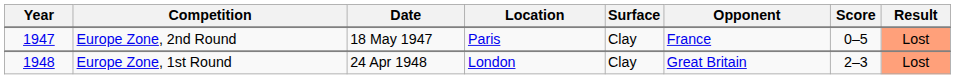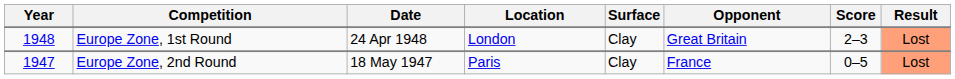 <table class="wikitable collapsible collapsed">
 <tr>
 <th style="width:70px;">Year</th>
 <th style="width:300px;">Competition</th>
 <th style="width:125px;">Date</th>
 <th style="width:150px;">Location</th>
 <th style="width:60px:">Surface</th>
 <th style="width:180px;">Opponent</th>
 <th style="width:50px;">Score</th>
 <th style="width:70px;">Result</th>
 </tr>
 <tr style="border-top:2px solid gray;">
+<td style="text-align:center;" rowspan="1"><a href='#'>1948</a></td>
+<td><a href='#'>Europe Zone</a>, 1st Round</td>
+<td>24 Apr 1948</td>
+<td> <a href='#'>London</a></td>
+<td>Clay</td>
+<td> <a href='#'>Great Britain</a></td>
+<td align="center">2–3</td>
+<td align="center" bgcolor="FFA07A">Lost</td>
+</tr>
+<tr style="border-top:2px solid gray;">
 <td style="text-align:center;" rowspan="1"><a href='#'>1947</a></td>
 <td><a href='#'>Europe Zone</a>, 2nd Round</td>
 <td>18 May 1947</td>
 <td> <a href='#'>Paris</a></td>
 <td>Clay</td>
 <td> <a href='#'>France</a></td>
 <td align="center">0–5</td>
 <td align="center" bgcolor="FFA07A">Lost</td>
 </tr>
-<tr style="border-top:2px solid gray;">
-<td style="text-align:center;" rowspan="1"><a href='#'>1948</a></td>
-<td><a href='#'>Europe Zone</a>, 1st Round</td>
-<td>24 Apr 1948</td>
-<td> <a href='#'>London</a></td>
-<td>Clay</td>
-<td> <a href='#'>Great Britain</a></td>
-<td align="center">2–3</td>
-<td align="center" bgcolor="FFA07A">Lost</td>
-</tr>
 </table>
